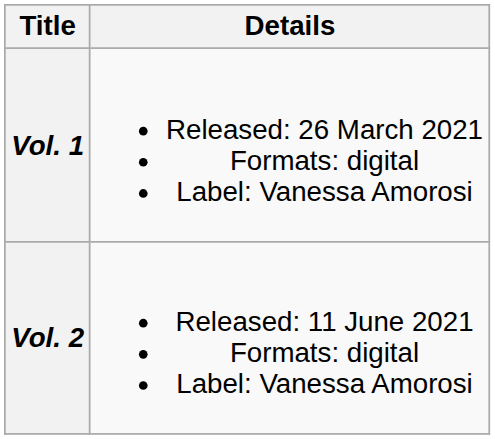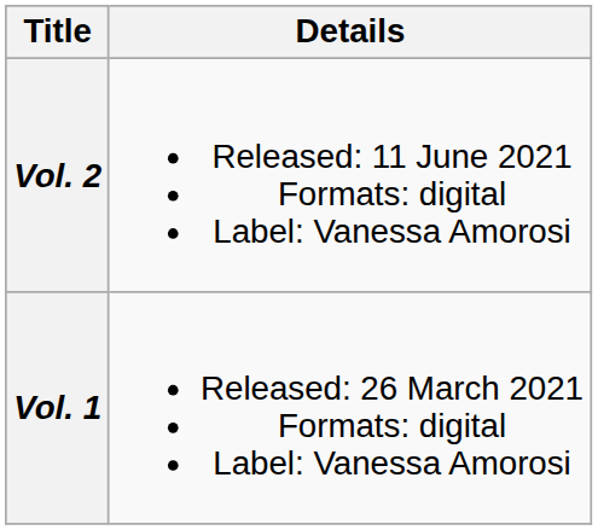 <table class="wikitable plainrowheaders" style="text-align:center;">
 <tr>
 <th scope="col">Title</th>
 <th scope="col">Details</th>
 </tr>
 <tr>
+<th scope="row"><em>Vol. 2</em></th>
+<td><br><ul><li>Released: 11 June 2021</li><li>Formats: digital</li><li>Label: Vanessa Amorosi</li></ul></td>
+</tr>
+<tr>
 <th scope="row"><em>Vol. 1</em></th>
 <td><br><ul><li>Released: 26 March 2021</li><li>Formats: digital</li><li>Label: Vanessa Amorosi</li></ul></td>
 </tr>
-<tr>
-<th scope="row"><em>Vol. 2</em></th>
-<td><br><ul><li>Released: 11 June 2021</li><li>Formats: digital</li><li>Label: Vanessa Amorosi</li></ul></td>
-</tr>
 </table>
